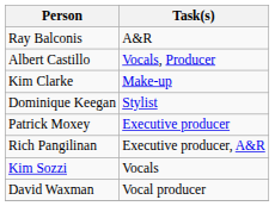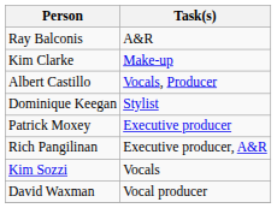 <table class="wikitable">
 <tr>
 <th>Person</th>
 <th>Task(s)</th>
 </tr>
 <tr>
 <td>Ray Balconis</td>
 <td>A&R</td>
 </tr>
 <tr>
+<td>Kim Clarke</td>
+<td><a href='#'>Make-up</a></td>
+</tr>
+<tr>
 <td>Albert Castillo</td>
 <td><a href='#'>Vocals</a>, <a href='#'>Producer</a></td>
-</tr>
-<tr>
-<td>Kim Clarke</td>
-<td><a href='#'>Make-up</a></td>
 </tr>
 <tr>
 <td>Dominique Keegan</td>
 <td><a href='#'>Stylist</a></td>
 </tr>
 <tr>
 <td>Patrick Moxey</td>
 <td><a href='#'>Executive producer</a></td>
 </tr>
 <tr>
 <td>Rich Pangilinan</td>
 <td>Executive producer, <a href='#'>A&R</a></td>
 </tr>
 <tr>
 <td><a href='#'>Kim Sozzi</a></td>
 <td>Vocals</td>
 </tr>
 <tr>
 <td>David Waxman</td>
 <td>Vocal producer</td>
 </tr>
 <tr>
 </tr>
 </table>
